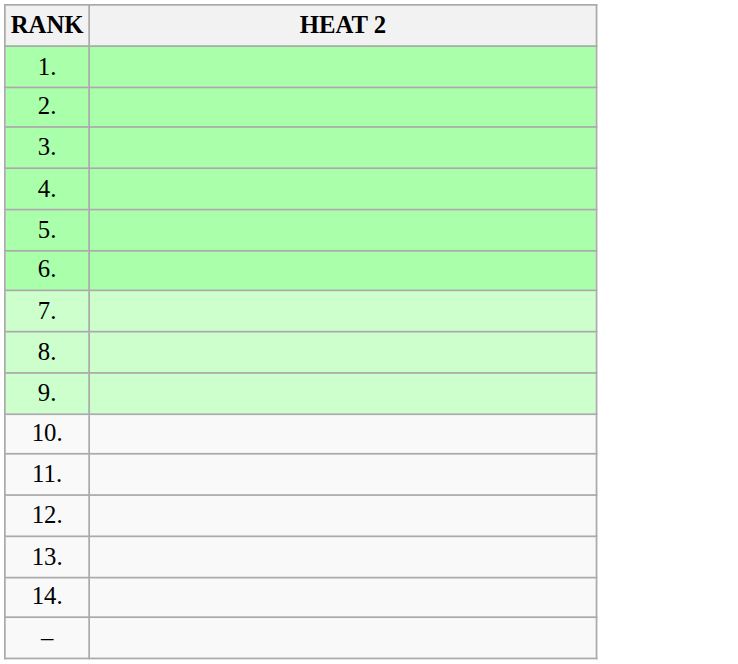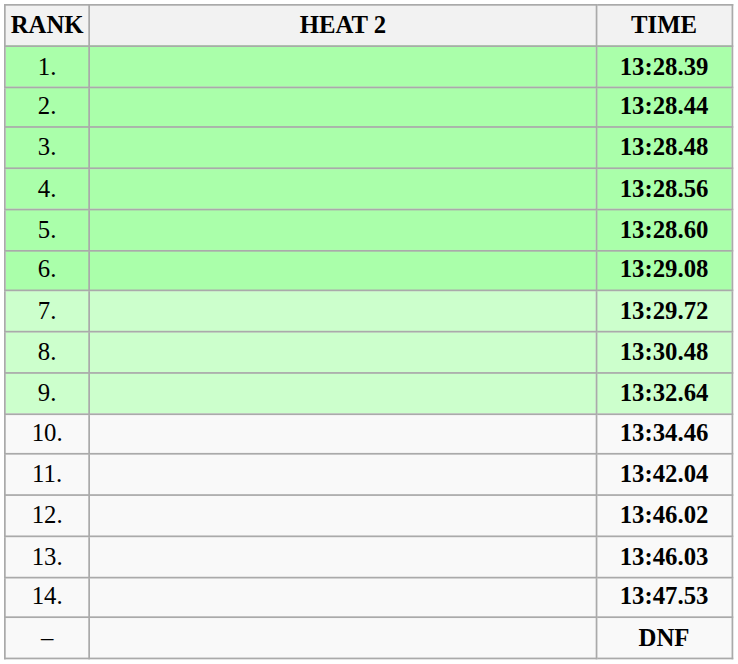 <table class="wikitable" style="border-collapse: collapse; font-size: 90%;">
 <tr>
 <th>RANK</th>
 <th style="width: 20em">HEAT 2</th>
+<th style="width: 5em">TIME</th>
 </tr>
 <tr style="background:#aaffaa;">
 <td align="center">1.</td>
 <td></td>
+<td align="center"><strong>13:28.39</strong></td>
 </tr>
 <tr style="background:#aaffaa;">
 <td align="center">2.</td>
 <td></td>
+<td align="center"><strong>13:28.44</strong></td>
 </tr>
 <tr style="background:#aaffaa;">
 <td align="center">3.</td>
 <td></td>
+<td align="center"><strong>13:28.48</strong></td>
 </tr>
 <tr style="background:#aaffaa;">
 <td align="center">4.</td>
 <td></td>
+<td align="center"><strong>13:28.56</strong></td>
 </tr>
 <tr style="background:#aaffaa;">
 <td align="center">5.</td>
 <td></td>
+<td align="center"><strong>13:28.60</strong></td>
 </tr>
 <tr style="background:#aaffaa;">
 <td align="center">6.</td>
 <td></td>
+<td align="center"><strong>13:29.08</strong></td>
 </tr>
 <tr style="background:#ccffcc;">
 <td align="center">7.</td>
 <td></td>
+<td align="center"><strong>13:29.72</strong></td>
 </tr>
 <tr style="background:#ccffcc;">
 <td align="center">8.</td>
 <td></td>
+<td align="center"><strong>13:30.48</strong></td>
 </tr>
 <tr style="background:#ccffcc;">
 <td align="center">9.</td>
 <td></td>
+<td align="center"><strong>13:32.64</strong></td>
 </tr>
 <tr>
 <td align="center">10.</td>
 <td></td>
+<td align="center"><strong>13:34.46</strong></td>
 </tr>
 <tr>
 <td align="center">11.</td>
 <td></td>
+<td align="center"><strong>13:42.04</strong></td>
 </tr>
 <tr>
 <td align="center">12.</td>
 <td></td>
+<td align="center"><strong>13:46.02</strong></td>
 </tr>
 <tr>
 <td align="center">13.</td>
 <td></td>
+<td align="center"><strong>13:46.03</strong></td>
 </tr>
 <tr>
 <td align="center">14.</td>
 <td></td>
+<td align="center"><strong>13:47.53</strong></td>
 </tr>
 <tr>
 <td align="center">–</td>
 <td></td>
+<td align="center"><strong>DNF</strong></td>
 </tr>
 </table>
